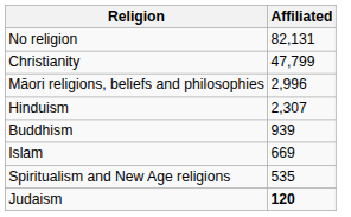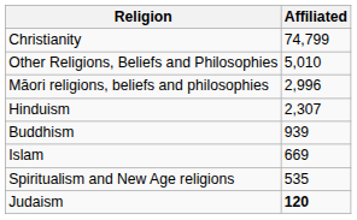 <table class="wikitable">
 <tr>
 <th>Religion</th>
 <th>Affiliated</th>
 </tr>
 <tr>
-<td>No religion</td>
-<td>82,131</td>
+<td>Christianity</td>
+<td>74,799</td>
 </tr>
 <tr>
-<td>Christianity</td>
-<td>47,799</td>
+<td>Other Religions, Beliefs and Philosophies</td>
+<td>5,010</td>
 </tr>
 <tr>
 <td>Māori religions, beliefs and philosophies</td>
 <td>2,996</td>
 </tr>
 <tr>
 <td>Hinduism</td>
 <td>2,307</td>
 </tr>
 <tr>
 <td>Buddhism</td>
 <td>939</td>
 </tr>
 <tr>
 <td>Islam</td>
 <td>669</td>
 </tr>
 <tr>
 <td>Spiritualism and New Age religions</td>
 <td>535</td>
 </tr>
 <tr>
 <td>Judaism</td>
 <td><strong>120</strong></td>
 </tr>
 </table>
